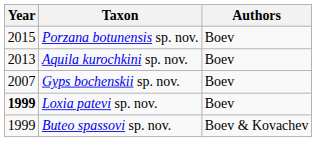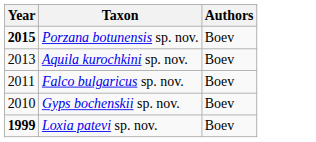 <table class="wikitable sortable">
 <tr>
 <th>Year</th>
 <th>Taxon</th>
 <th>Authors</th>
 </tr>
 <tr>
-<td>2015</td>
+<td><strong>2015</strong></td>
 <td><em><a href='#'>Porzana botunensis</a></em> sp. nov.</td>
 <td>Boev</td>
 </tr>
 <tr>
 <td>2013</td>
 <td><em><a href='#'>Aquila kurochkini</a></em> sp. nov.</td>
 <td>Boev</td>
 </tr>
 <tr>
-<td>2007</td>
+<td>2011</td>
+<td><em><a href='#'>Falco bulgaricus</a></em> sp. nov.</td>
+<td>Boev</td>
+</tr>
+<tr>
+<td>2010</td>
 <td><em><a href='#'>Gyps bochenskii</a></em> sp. nov.</td>
 <td>Boev</td>
 </tr>
 <tr>
 <td><strong>1999</strong></td>
 <td><em><a href='#'>Loxia patevi</a></em> sp. nov.</td>
 <td>Boev</td>
 </tr>
-<tr>
-<td>1999</td>
-<td><em><a href='#'>Buteo spassovi</a></em> sp. nov.</td>
-<td>Boev & Kovachev</td>
-</tr>
 </table>
